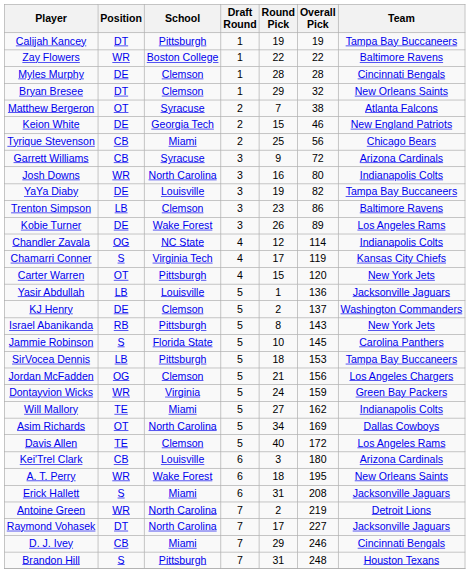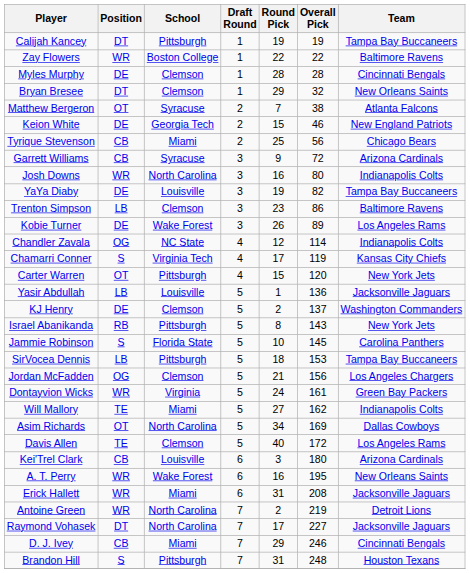 <table class="wikitable sortable" border="1" style="text-align: center;">
 <tr>
 <th>Player</th>
 <th>Position</th>
 <th>School</th>
 <th>Draft<br>Round</th>
 <th>Round<br>Pick</th>
 <th>Overall<br>Pick</th>
 <th>Team</th>
 </tr>
 <tr>
 <td><a href='#'>Calijah Kancey</a></td>
 <td><a href='#'>DT</a></td>
 <td><a href='#'>Pittsburgh</a></td>
 <td>1</td>
 <td>19</td>
 <td>19</td>
 <td><a href='#'>Tampa Bay Buccaneers</a></td>
 </tr>
 <tr>
 <td><a href='#'>Zay Flowers</a></td>
 <td><a href='#'>WR</a></td>
 <td><a href='#'>Boston College</a></td>
 <td>1</td>
 <td>22</td>
 <td>22</td>
 <td><a href='#'>Baltimore Ravens</a></td>
 </tr>
 <tr>
 <td><a href='#'>Myles Murphy</a></td>
 <td><a href='#'>DE</a></td>
 <td><a href='#'>Clemson</a></td>
 <td>1</td>
 <td>28</td>
 <td>28</td>
 <td><a href='#'>Cincinnati Bengals</a></td>
 </tr>
 <tr>
 <td><a href='#'>Bryan Bresee</a></td>
 <td><a href='#'>DT</a></td>
 <td><a href='#'>Clemson</a></td>
 <td>1</td>
 <td>29</td>
 <td>32</td>
 <td><a href='#'>New Orleans Saints</a></td>
 </tr>
 <tr>
 <td><a href='#'>Matthew Bergeron</a></td>
 <td><a href='#'>OT</a></td>
 <td><a href='#'>Syracuse</a></td>
 <td>2</td>
 <td>7</td>
 <td>38</td>
 <td><a href='#'>Atlanta Falcons</a></td>
 </tr>
 <tr>
 <td><a href='#'>Keion White</a></td>
 <td><a href='#'>DE</a></td>
 <td><a href='#'>Georgia Tech</a></td>
 <td>2</td>
 <td>15</td>
 <td>46</td>
 <td><a href='#'>New England Patriots</a></td>
 </tr>
 <tr>
 <td><a href='#'>Tyrique Stevenson</a></td>
 <td><a href='#'>CB</a></td>
 <td><a href='#'>Miami</a></td>
 <td>2</td>
 <td>25</td>
 <td>56</td>
 <td><a href='#'>Chicago Bears</a></td>
 </tr>
 <tr>
 <td><a href='#'>Garrett Williams</a></td>
 <td><a href='#'>CB</a></td>
 <td><a href='#'>Syracuse</a></td>
 <td>3</td>
 <td>9</td>
 <td>72</td>
 <td><a href='#'>Arizona Cardinals</a></td>
 </tr>
 <tr>
 <td><a href='#'>Josh Downs</a></td>
 <td><a href='#'>WR</a></td>
 <td><a href='#'>North Carolina</a></td>
 <td>3</td>
 <td>16</td>
 <td>80</td>
 <td><a href='#'>Indianapolis Colts</a></td>
 </tr>
 <tr>
 <td><a href='#'>YaYa Diaby</a></td>
 <td><a href='#'>DE</a></td>
 <td><a href='#'>Louisville</a></td>
 <td>3</td>
 <td>19</td>
 <td>82</td>
 <td><a href='#'>Tampa Bay Buccaneers</a></td>
 </tr>
 <tr>
 <td><a href='#'>Trenton Simpson</a></td>
 <td><a href='#'>LB</a></td>
 <td><a href='#'>Clemson</a></td>
 <td>3</td>
 <td>23</td>
 <td>86</td>
 <td><a href='#'>Baltimore Ravens</a></td>
 </tr>
 <tr>
 <td><a href='#'>Kobie Turner</a></td>
 <td><a href='#'>DE</a></td>
 <td><a href='#'>Wake Forest</a></td>
 <td>3</td>
 <td>26</td>
 <td>89</td>
 <td><a href='#'>Los Angeles Rams</a></td>
 </tr>
 <tr>
 <td><a href='#'>Chandler Zavala</a></td>
 <td><a href='#'>OG</a></td>
 <td><a href='#'>NC State</a></td>
 <td>4</td>
 <td>12</td>
 <td>114</td>
 <td><a href='#'>Indianapolis Colts</a></td>
 </tr>
 <tr>
 <td><a href='#'>Chamarri Conner</a></td>
 <td><a href='#'>S</a></td>
 <td><a href='#'>Virginia Tech</a></td>
 <td>4</td>
 <td>17</td>
 <td>119</td>
 <td><a href='#'>Kansas City Chiefs</a></td>
 </tr>
 <tr>
 <td><a href='#'>Carter Warren</a></td>
 <td><a href='#'>OT</a></td>
 <td><a href='#'>Pittsburgh</a></td>
 <td>4</td>
 <td>15</td>
 <td>120</td>
 <td><a href='#'>New York Jets</a></td>
 </tr>
 <tr>
 <td><a href='#'>Yasir Abdullah</a></td>
 <td><a href='#'>LB</a></td>
 <td><a href='#'>Louisville</a></td>
 <td>5</td>
 <td>1</td>
 <td>136</td>
 <td><a href='#'>Jacksonville Jaguars</a></td>
 </tr>
 <tr>
 <td><a href='#'>KJ Henry</a></td>
 <td><a href='#'>DE</a></td>
 <td><a href='#'>Clemson</a></td>
 <td>5</td>
 <td>2</td>
 <td>137</td>
 <td><a href='#'>Washington Commanders</a></td>
 </tr>
 <tr>
 <td><a href='#'>Israel Abanikanda</a></td>
 <td><a href='#'>RB</a></td>
 <td><a href='#'>Pittsburgh</a></td>
 <td>5</td>
 <td>8</td>
 <td>143</td>
 <td><a href='#'>New York Jets</a></td>
 </tr>
 <tr>
 <td><a href='#'>Jammie Robinson</a></td>
 <td><a href='#'>S</a></td>
 <td><a href='#'>Florida State</a></td>
 <td>5</td>
 <td>10</td>
 <td>145</td>
 <td><a href='#'>Carolina Panthers</a></td>
 </tr>
 <tr>
 <td><a href='#'>SirVocea Dennis</a></td>
 <td><a href='#'>LB</a></td>
 <td><a href='#'>Pittsburgh</a></td>
 <td>5</td>
 <td>18</td>
 <td>153</td>
 <td><a href='#'>Tampa Bay Buccaneers</a></td>
 </tr>
 <tr>
 <td><a href='#'>Jordan McFadden</a></td>
 <td><a href='#'>OG</a></td>
 <td><a href='#'>Clemson</a></td>
 <td>5</td>
 <td>21</td>
 <td>156</td>
 <td><a href='#'>Los Angeles Chargers</a></td>
 </tr>
 <tr>
 <td><a href='#'>Dontayvion Wicks</a></td>
 <td><a href='#'>WR</a></td>
 <td><a href='#'>Virginia</a></td>
 <td>5</td>
 <td>24</td>
-<td>159</td>
+<td>161</td>
 <td><a href='#'>Green Bay Packers</a></td>
 </tr>
 <tr>
 <td><a href='#'>Will Mallory</a></td>
 <td><a href='#'>TE</a></td>
 <td><a href='#'>Miami</a></td>
 <td>5</td>
 <td>27</td>
 <td>162</td>
 <td><a href='#'>Indianapolis Colts</a></td>
 </tr>
 <tr>
 <td><a href='#'>Asim Richards</a></td>
 <td><a href='#'>OT</a></td>
 <td><a href='#'>North Carolina</a></td>
 <td>5</td>
 <td>34</td>
 <td>169</td>
 <td><a href='#'>Dallas Cowboys</a></td>
 </tr>
 <tr>
 <td><a href='#'>Davis Allen</a></td>
 <td><a href='#'>TE</a></td>
 <td><a href='#'>Clemson</a></td>
 <td>5</td>
 <td>40</td>
 <td>172</td>
 <td><a href='#'>Los Angeles Rams</a></td>
 </tr>
 <tr>
 <td><a href='#'>Kei'Trel Clark</a></td>
 <td><a href='#'>CB</a></td>
 <td><a href='#'>Louisville</a></td>
 <td>6</td>
 <td>3</td>
 <td>180</td>
 <td><a href='#'>Arizona Cardinals</a></td>
 </tr>
 <tr>
 <td><a href='#'>A. T. Perry</a></td>
 <td><a href='#'>WR</a></td>
 <td><a href='#'>Wake Forest</a></td>
 <td>6</td>
-<td>18</td>
+<td>16</td>
 <td>195</td>
 <td><a href='#'>New Orleans Saints</a></td>
 </tr>
 <tr>
 <td><a href='#'>Erick Hallett</a></td>
-<td><a href='#'>S</a></td>
+<td><a href='#'>WR</a></td>
 <td><a href='#'>Miami</a></td>
 <td>6</td>
 <td>31</td>
 <td>208</td>
 <td><a href='#'>Jacksonville Jaguars</a></td>
 </tr>
 <tr>
 <td><a href='#'>Antoine Green</a></td>
 <td><a href='#'>WR</a></td>
 <td><a href='#'>North Carolina</a></td>
 <td>7</td>
 <td>2</td>
 <td>219</td>
 <td><a href='#'>Detroit Lions</a></td>
 </tr>
 <tr>
 <td><a href='#'>Raymond Vohasek</a></td>
 <td><a href='#'>DT</a></td>
 <td><a href='#'>North Carolina</a></td>
 <td>7</td>
 <td>17</td>
 <td>227</td>
 <td><a href='#'>Jacksonville Jaguars</a></td>
 </tr>
 <tr>
 <td><a href='#'>D. J. Ivey</a></td>
 <td><a href='#'>CB</a></td>
 <td><a href='#'>Miami</a></td>
 <td>7</td>
 <td>29</td>
 <td>246</td>
 <td><a href='#'>Cincinnati Bengals</a></td>
 </tr>
 <tr>
 <td><a href='#'>Brandon Hill</a></td>
 <td><a href='#'>S</a></td>
 <td><a href='#'>Pittsburgh</a></td>
 <td>7</td>
 <td>31</td>
 <td>248</td>
 <td><a href='#'>Houston Texans</a></td>
 </tr>
 <tr>
 </tr>
 </table>
